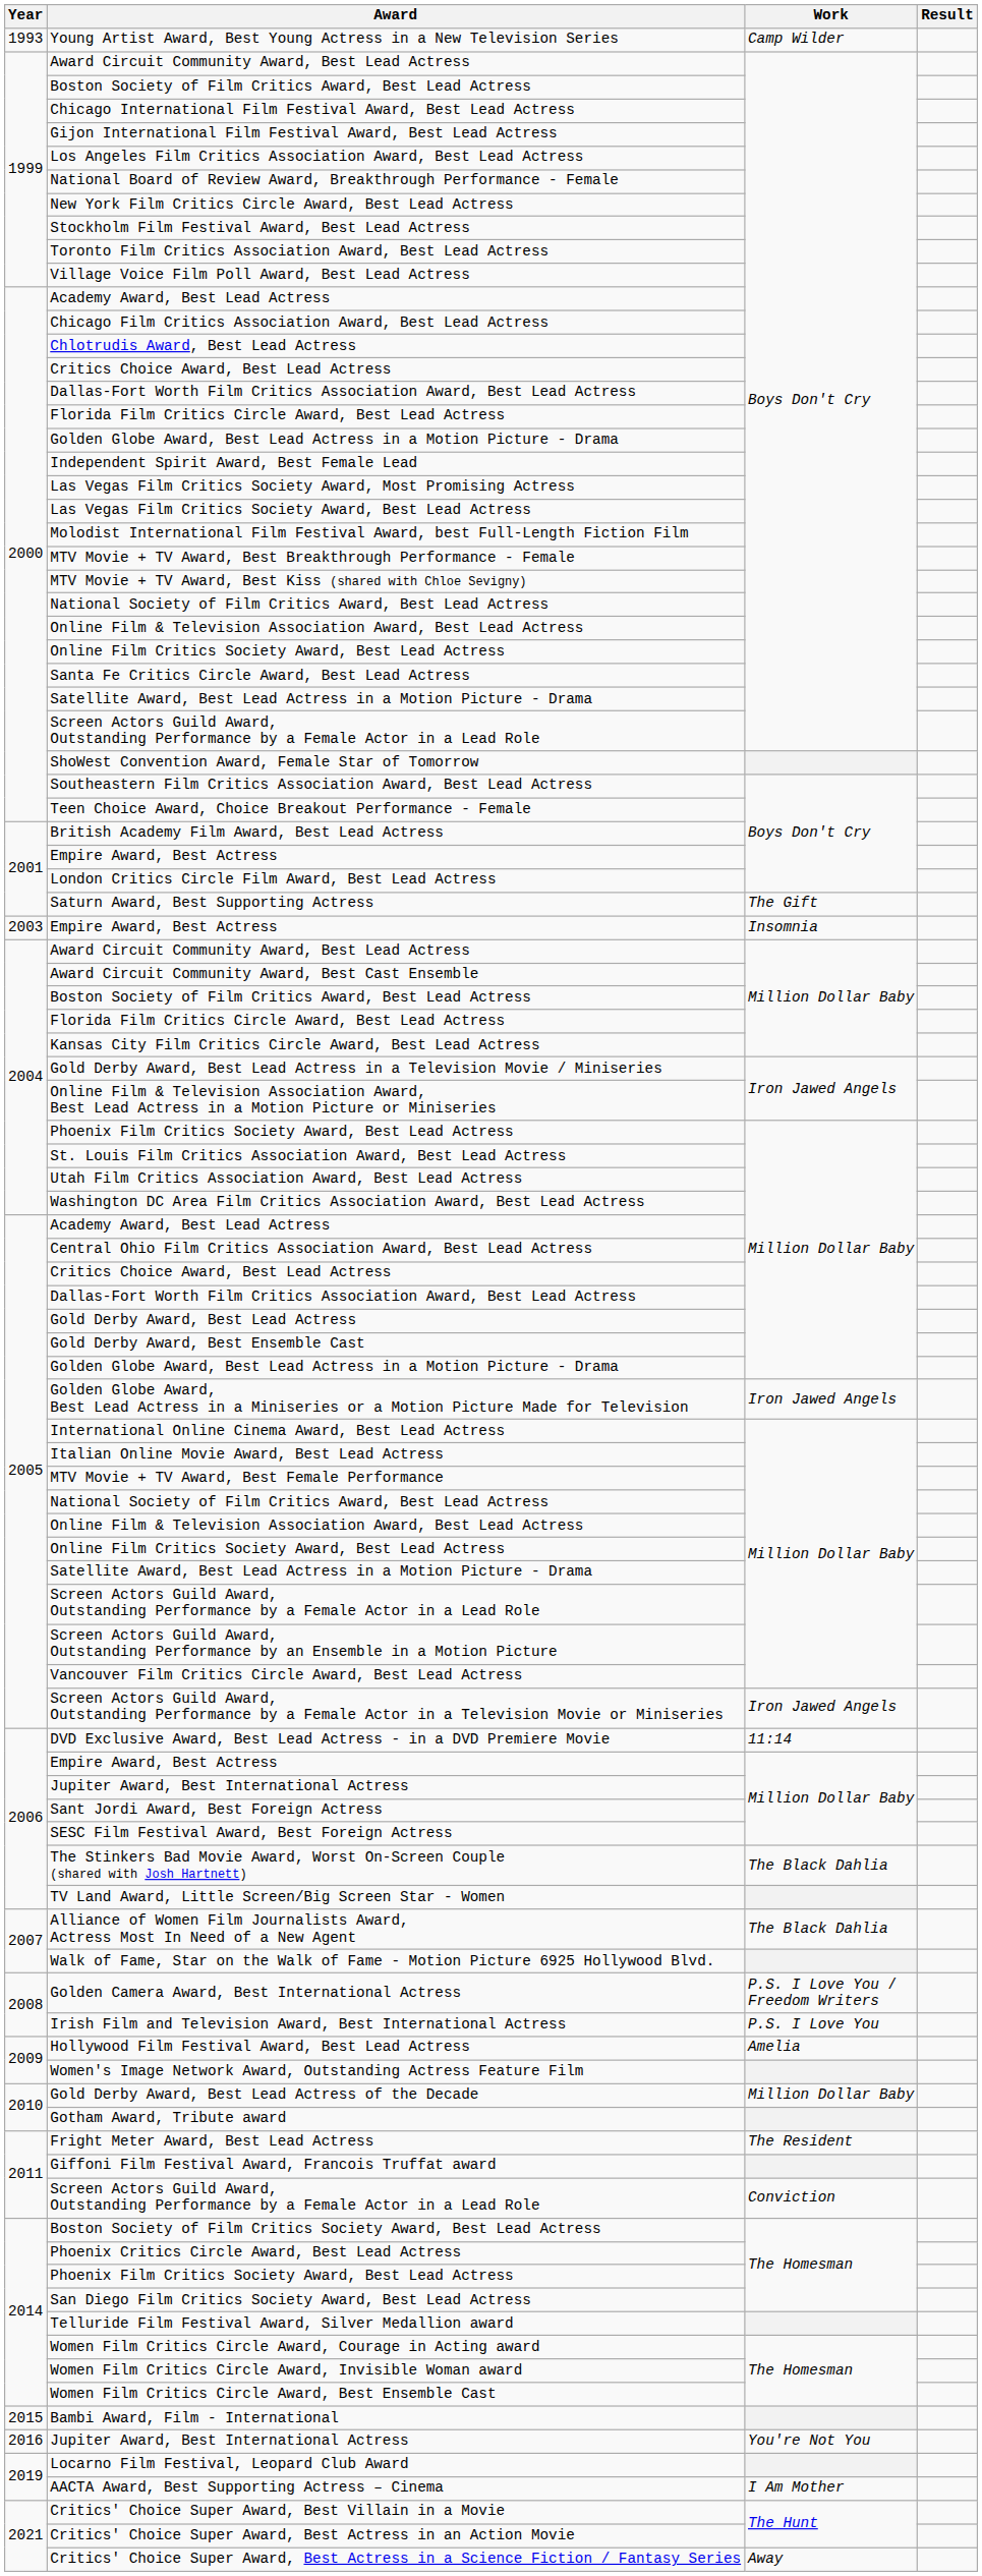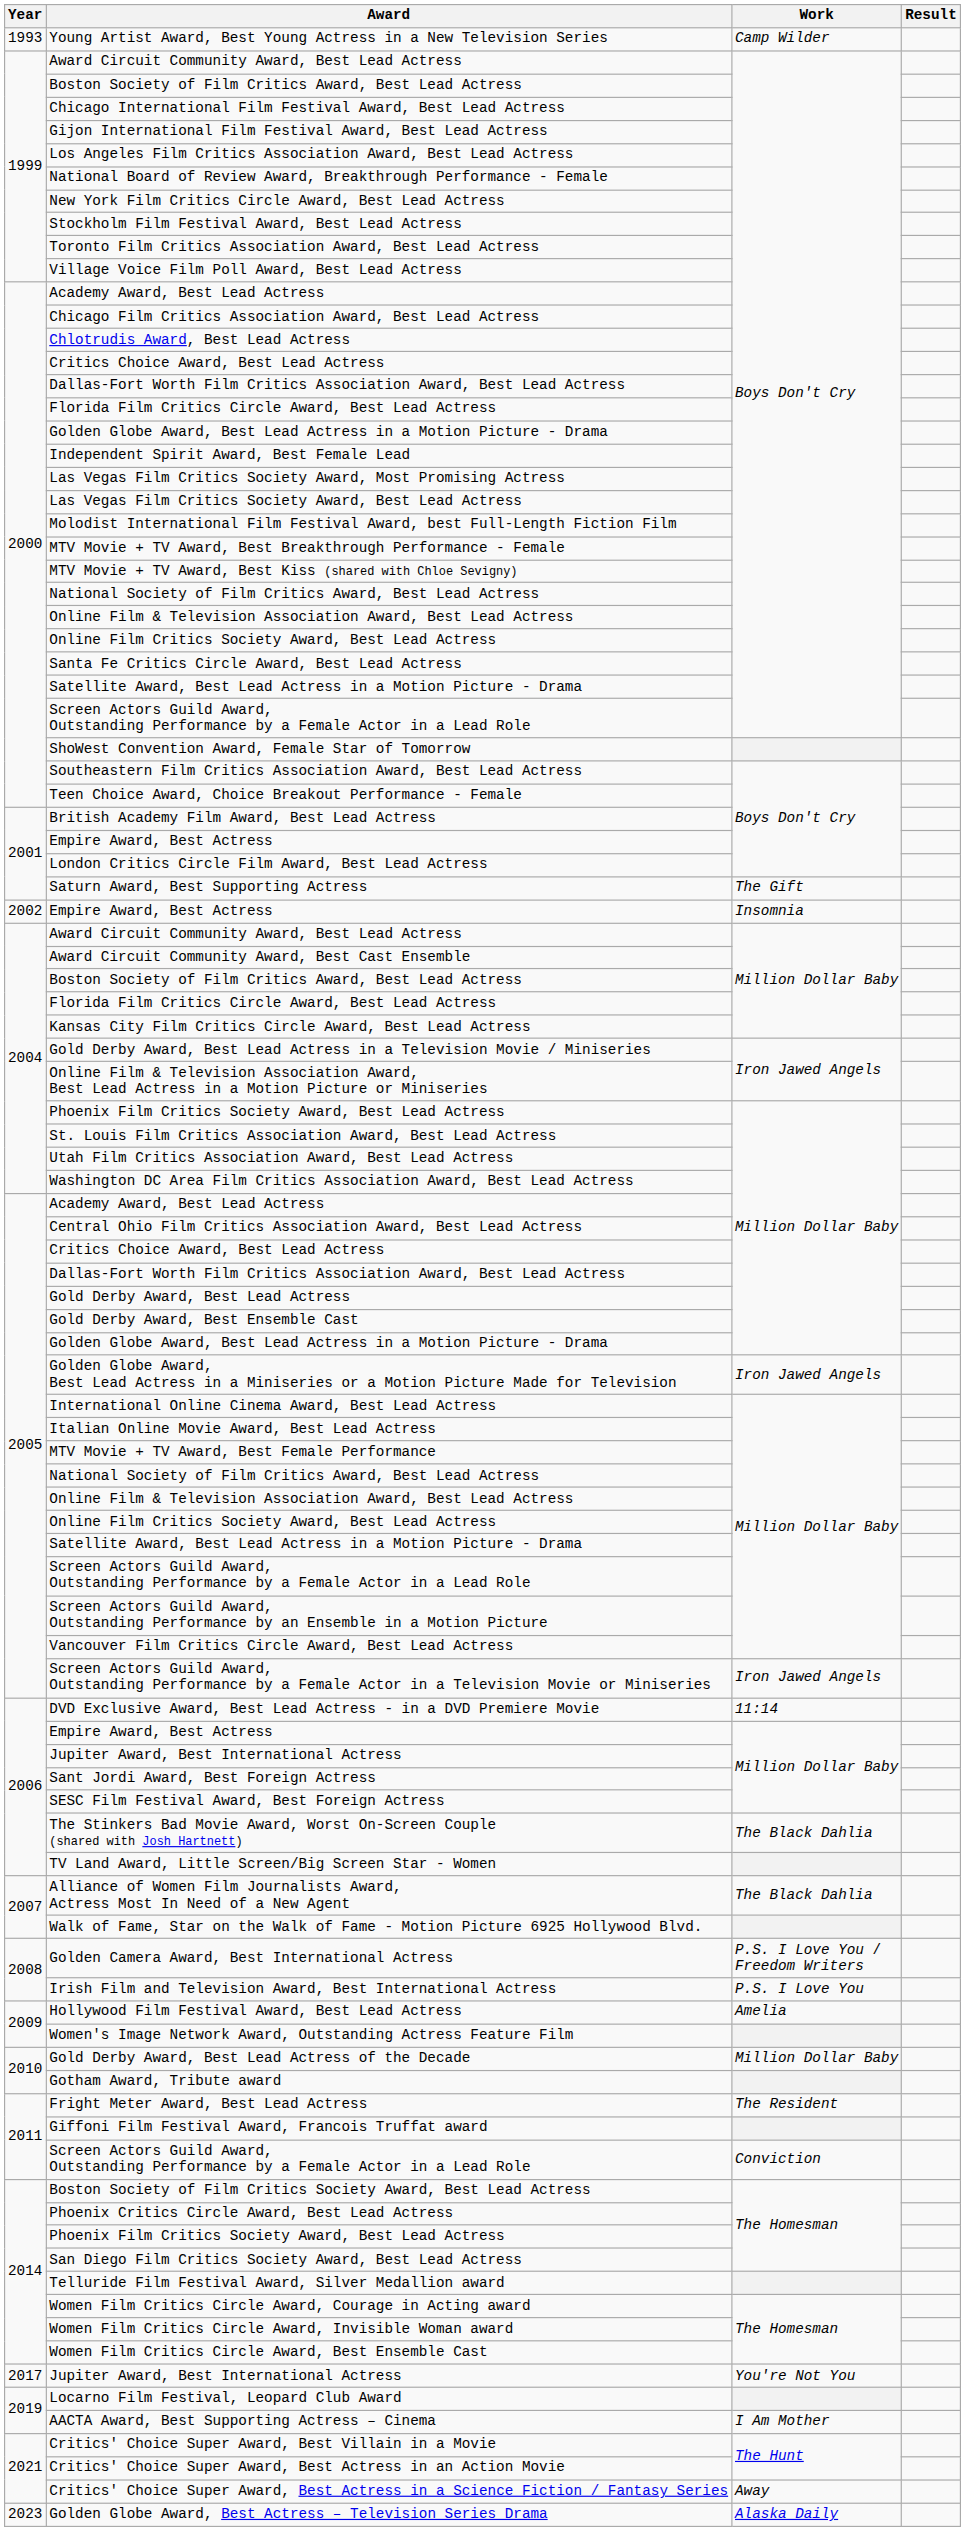 <table class="wikitable sortable" style="text-align:left; font-size:95%;">
 <tr>
 <th>Year</th>
 <th>Award</th>
 <th>Work</th>
 <th>Result</th>
 </tr>
 <tr>
 <td>1993</td>
 <td>Young Artist Award, Best Young Actress in a New Television Series</td>
 <td><em>Camp Wilder</em></td>
 <td></td>
 </tr>
 <tr>
 <td rowspan="10">1999</td>
 <td>Award Circuit Community Award, Best Lead Actress</td>
 <td rowspan="29"><em>Boys Don't Cry</em></td>
 <td></td>
 </tr>
 <tr>
 <td>Boston Society of Film Critics Award, Best Lead Actress</td>
 <td></td>
 </tr>
 <tr>
 <td>Chicago International Film Festival Award, Best Lead Actress</td>
 <td></td>
 </tr>
 <tr>
 <td>Gijon International Film Festival Award, Best Lead Actress</td>
 <td></td>
 </tr>
 <tr>
 <td>Los Angeles Film Critics Association Award, Best Lead Actress</td>
 <td></td>
 </tr>
 <tr>
 <td>National Board of Review Award, Breakthrough Performance - Female</td>
 <td></td>
 </tr>
 <tr>
 <td>New York Film Critics Circle Award, Best Lead Actress</td>
 <td></td>
 </tr>
 <tr>
 <td>Stockholm Film Festival Award, Best Lead Actress</td>
 <td></td>
 </tr>
 <tr>
 <td>Toronto Film Critics Association Award, Best Lead Actress</td>
 <td></td>
 </tr>
 <tr>
 <td>Village Voice Film Poll Award, Best Lead Actress</td>
 <td></td>
 </tr>
 <tr>
 <td rowspan="22">2000</td>
 <td>Academy Award, Best Lead Actress</td>
 <td></td>
 </tr>
 <tr>
 <td>Chicago Film Critics Association Award, Best Lead Actress</td>
 <td></td>
 </tr>
 <tr>
 <td><a href='#'>Chlotrudis Award</a>, Best Lead Actress</td>
 <td></td>
 </tr>
 <tr>
 <td>Critics Choice Award, Best Lead Actress</td>
 <td></td>
 </tr>
 <tr>
 <td>Dallas-Fort Worth Film Critics Association Award, Best Lead Actress</td>
 <td></td>
 </tr>
 <tr>
 <td>Florida Film Critics Circle Award, Best Lead Actress</td>
 <td></td>
 </tr>
 <tr>
 <td>Golden Globe Award, Best Lead Actress in a Motion Picture - Drama</td>
 <td></td>
 </tr>
 <tr>
 <td>Independent Spirit Award, Best Female Lead</td>
 <td></td>
 </tr>
 <tr>
 <td>Las Vegas Film Critics Society Award, Most Promising Actress</td>
 <td></td>
 </tr>
 <tr>
 <td>Las Vegas Film Critics Society Award, Best Lead Actress</td>
 <td></td>
 </tr>
 <tr>
 <td>Molodist International Film Festival Award, best Full-Length Fiction Film</td>
 <td></td>
 </tr>
 <tr>
 <td>MTV Movie + TV Award, Best Breakthrough Performance - Female</td>
 <td></td>
 </tr>
 <tr>
 <td>MTV Movie + TV Award, Best Kiss <small>(shared with Chloe Sevigny)</small></td>
 <td></td>
 </tr>
 <tr>
 <td>National Society of Film Critics Award, Best Lead Actress</td>
 <td></td>
 </tr>
 <tr>
 <td>Online Film & Television Association Award, Best Lead Actress</td>
 <td></td>
 </tr>
 <tr>
 <td>Online Film Critics Society Award, Best Lead Actress</td>
 <td></td>
 </tr>
 <tr>
 <td>Santa Fe Critics Circle Award, Best Lead Actress</td>
 <td></td>
 </tr>
 <tr>
 <td>Satellite Award, Best Lead Actress in a Motion Picture - Drama</td>
 <td></td>
 </tr>
 <tr>
 <td>Screen Actors Guild Award,<br>Outstanding Performance by a Female Actor in a Lead Role</td>
 <td></td>
 </tr>
 <tr>
 <td>ShoWest Convention Award, Female Star of Tomorrow</td>
 <th></th>
 <td></td>
 </tr>
 <tr>
 <td>Southeastern Film Critics Association Award, Best Lead Actress</td>
 <td rowspan="5"><em>Boys Don't Cry</em></td>
 <td></td>
 </tr>
 <tr>
 <td>Teen Choice Award, Choice Breakout Performance - Female</td>
 <td></td>
 </tr>
 <tr>
 <td rowspan="4">2001</td>
 <td>British Academy Film Award, Best Lead Actress</td>
 <td></td>
 </tr>
 <tr>
 <td>Empire Award, Best Actress</td>
 <td></td>
 </tr>
 <tr>
 <td>London Critics Circle Film Award, Best Lead Actress</td>
 <td></td>
 </tr>
 <tr>
 <td>Saturn Award, Best Supporting Actress</td>
 <td><em>The Gift</em></td>
 <td></td>
 </tr>
 <tr>
-<td>2003</td>
+<td>2002</td>
 <td>Empire Award, Best Actress</td>
 <td><em>Insomnia</em></td>
 <td></td>
 </tr>
 <tr>
 <td rowspan="11">2004</td>
 <td>Award Circuit Community Award, Best Lead Actress</td>
 <td rowspan="5"><em>Million Dollar Baby</em></td>
 <td></td>
 </tr>
 <tr>
 <td>Award Circuit Community Award, Best Cast Ensemble</td>
 <td></td>
 </tr>
 <tr>
 <td>Boston Society of Film Critics Award, Best Lead Actress</td>
 <td></td>
 </tr>
 <tr>
 <td>Florida Film Critics Circle Award, Best Lead Actress</td>
 <td></td>
 </tr>
 <tr>
 <td>Kansas City Film Critics Circle Award, Best Lead Actress</td>
 <td></td>
 </tr>
 <tr>
 <td>Gold Derby Award, Best Lead Actress in a Television Movie / Miniseries</td>
 <td rowspan="2"><em>Iron Jawed Angels</em></td>
 <td></td>
 </tr>
 <tr>
 <td>Online Film & Television Association Award,<br>Best Lead Actress in a Motion Picture or Miniseries</td>
 <td></td>
 </tr>
 <tr>
 <td>Phoenix Film Critics Society Award, Best Lead Actress</td>
 <td rowspan="11"><em>Million Dollar Baby</em></td>
 <td></td>
 </tr>
 <tr>
 <td>St. Louis Film Critics Association Award, Best Lead Actress</td>
 <td></td>
 </tr>
 <tr>
 <td>Utah Film Critics Association Award, Best Lead Actress</td>
 <td></td>
 </tr>
 <tr>
 <td>Washington DC Area Film Critics Association Award, Best Lead Actress</td>
 <td></td>
 </tr>
 <tr>
 <td rowspan="19">2005</td>
 <td>Academy Award, Best Lead Actress</td>
 <td></td>
 </tr>
 <tr>
 <td>Central Ohio Film Critics Association Award, Best Lead Actress</td>
 <td></td>
 </tr>
 <tr>
 <td>Critics Choice Award, Best Lead Actress</td>
 <td></td>
 </tr>
 <tr>
 <td>Dallas-Fort Worth Film Critics Association Award, Best Lead Actress</td>
 <td></td>
 </tr>
 <tr>
 <td>Gold Derby Award, Best Lead Actress</td>
 <td></td>
 </tr>
 <tr>
 <td>Gold Derby Award, Best Ensemble Cast</td>
 <td></td>
 </tr>
 <tr>
 <td>Golden Globe Award, Best Lead Actress in a Motion Picture - Drama</td>
 <td></td>
 </tr>
 <tr>
 <td>Golden Globe Award,<br>Best Lead Actress in a Miniseries or a Motion Picture Made for Television</td>
 <td><em>Iron Jawed Angels</em></td>
 <td></td>
 </tr>
 <tr>
 <td>International Online Cinema Award, Best Lead Actress</td>
 <td rowspan="10"><em>Million Dollar Baby</em></td>
 <td></td>
 </tr>
 <tr>
 <td>Italian Online Movie Award, Best Lead Actress</td>
 <td></td>
 </tr>
 <tr>
 <td>MTV Movie + TV Award, Best Female Performance</td>
 <td></td>
 </tr>
 <tr>
 <td>National Society of Film Critics Award, Best Lead Actress</td>
 <td></td>
 </tr>
 <tr>
 <td>Online Film & Television Association Award, Best Lead Actress</td>
 <td></td>
 </tr>
 <tr>
 <td>Online Film Critics Society Award, Best Lead Actress</td>
 <td></td>
 </tr>
 <tr>
 <td>Satellite Award, Best Lead Actress in a Motion Picture - Drama</td>
 <td></td>
 </tr>
 <tr>
 <td>Screen Actors Guild Award,<br>Outstanding Performance by a Female Actor in a Lead Role</td>
 <td></td>
 </tr>
 <tr>
 <td>Screen Actors Guild Award,<br>Outstanding Performance by an Ensemble in a Motion Picture</td>
 <td></td>
 </tr>
 <tr>
 <td>Vancouver Film Critics Circle Award, Best Lead Actress</td>
 <td></td>
 </tr>
 <tr>
 <td>Screen Actors Guild Award,<br>Outstanding Performance by a Female Actor in a Television Movie or Miniseries</td>
 <td><em>Iron Jawed Angels</em></td>
 <td></td>
 </tr>
 <tr>
 <td rowspan="7">2006</td>
 <td>DVD Exclusive Award, Best Lead Actress - in a DVD Premiere Movie</td>
 <td><em>11:14</em></td>
 <td></td>
 </tr>
 <tr>
 <td>Empire Award, Best Actress</td>
 <td rowspan="4"><em>Million Dollar Baby</em></td>
 <td></td>
 </tr>
 <tr>
 <td>Jupiter Award, Best International Actress</td>
 <td></td>
 </tr>
 <tr>
 <td>Sant Jordi Award, Best Foreign Actress</td>
 <td></td>
 </tr>
 <tr>
 <td>SESC Film Festival Award, Best Foreign Actress</td>
 <td></td>
 </tr>
 <tr>
 <td>The Stinkers Bad Movie Award, Worst On-Screen Couple<br><small>(shared with <a href='#'>Josh Hartnett</a>)</small></td>
 <td><em>The Black Dahlia</em></td>
 <td></td>
 </tr>
 <tr>
 <td>TV Land Award, Little Screen/Big Screen Star - Women</td>
 <th></th>
 <td></td>
 </tr>
 <tr>
 <td rowspan="2">2007</td>
 <td>Alliance of Women Film Journalists Award,<br>Actress Most In Need of a New Agent</td>
 <td><em>The Black Dahlia</em></td>
 <td></td>
 </tr>
 <tr>
 <td>Walk of Fame, Star on the Walk of Fame - Motion Picture 6925 Hollywood Blvd.</td>
 <th></th>
 <td></td>
 </tr>
 <tr>
 <td rowspan="2">2008</td>
 <td>Golden Camera Award, Best International Actress</td>
 <td><em>P.S. I Love You</em> /<br><em>Freedom Writers</em></td>
 <td></td>
 </tr>
 <tr>
 <td>Irish Film and Television Award, Best International Actress</td>
 <td><em>P.S. I Love You</em></td>
 <td></td>
 </tr>
 <tr>
 <td rowspan="2">2009</td>
 <td>Hollywood Film Festival Award, Best Lead Actress</td>
 <td><em>Amelia</em></td>
 <td></td>
 </tr>
 <tr>
 <td>Women's Image Network Award, Outstanding Actress Feature Film</td>
 <th></th>
 <td></td>
 </tr>
 <tr>
 <td rowspan="2">2010</td>
 <td>Gold Derby Award, Best Lead Actress of the Decade</td>
 <td><em>Million Dollar Baby</em></td>
 <td></td>
 </tr>
 <tr>
 <td>Gotham Award, Tribute award</td>
 <th></th>
 <td></td>
 </tr>
 <tr>
 <td rowspan="3">2011</td>
 <td>Fright Meter Award, Best Lead Actress</td>
 <td><em>The Resident</em></td>
 <td></td>
 </tr>
 <tr>
 <td>Giffoni Film Festival Award, Francois Truffat award</td>
 <th></th>
 <td></td>
 </tr>
 <tr>
 <td>Screen Actors Guild Award,<br>Outstanding Performance by a Female Actor in a Lead Role</td>
 <td><em>Conviction</em></td>
 <td></td>
 </tr>
 <tr>
 <td rowspan="8">2014</td>
 <td>Boston Society of Film Critics Society Award, Best Lead Actress</td>
 <td rowspan="4"><em>The Homesman</em></td>
 <td></td>
 </tr>
 <tr>
 <td>Phoenix Critics Circle Award, Best Lead Actress</td>
 <td></td>
 </tr>
 <tr>
 <td>Phoenix Film Critics Society Award, Best Lead Actress</td>
 <td></td>
 </tr>
 <tr>
 <td>San Diego Film Critics Society Award, Best Lead Actress</td>
 <td></td>
 </tr>
 <tr>
 <td>Telluride Film Festival Award, Silver Medallion award</td>
 <th></th>
 <td></td>
 </tr>
 <tr>
 <td>Women Film Critics Circle Award, Courage in Acting award</td>
 <td rowspan="3"><em>The Homesman</em></td>
 <td></td>
 </tr>
 <tr>
 <td>Women Film Critics Circle Award, Invisible Woman award</td>
 <td></td>
 </tr>
 <tr>
 <td>Women Film Critics Circle Award, Best Ensemble Cast</td>
 <td></td>
 </tr>
 <tr>
-<td>2015</td>
-<td>Bambi Award, Film - International</td>
-<th></th>
-<td></td>
-</tr>
-<tr>
-<td>2016</td>
+<td>2017</td>
 <td>Jupiter Award, Best International Actress</td>
 <td><em>You're Not You</em></td>
 <td></td>
 </tr>
 <tr>
 <td rowspan=2>2019</td>
 <td>Locarno Film Festival, Leopard Club Award</td>
 <th></th>
 <td></td>
 </tr>
 <tr>
 <td>AACTA Award, Best Supporting Actress – Cinema</td>
 <td><em>I Am Mother</em></td>
 <td></td>
 </tr>
 <tr>
 <td rowspan=3>2021</td>
 <td>Critics' Choice Super Award, Best Villain in a Movie</td>
 <td rowspan="2"><em><a href='#'>The Hunt</a></em></td>
 <td></td>
 </tr>
 <tr>
 <td>Critics' Choice Super Award, Best Actress in an Action Movie</td>
 <td></td>
 </tr>
 <tr>
 <td>Critics' Choice Super Award, <a href='#'>Best Actress in a Science Fiction / Fantasy Series</a></td>
 <td><em>Away</em></td>
 <td></td>
 </tr>
+<tr>
+<td>2023</td>
+<td>Golden Globe Award, <a href='#'>Best Actress – Television Series Drama</a></td>
+<td><em><a href='#'>Alaska Daily</a></em></td>
+<td></td>
+</tr>
 </table>
